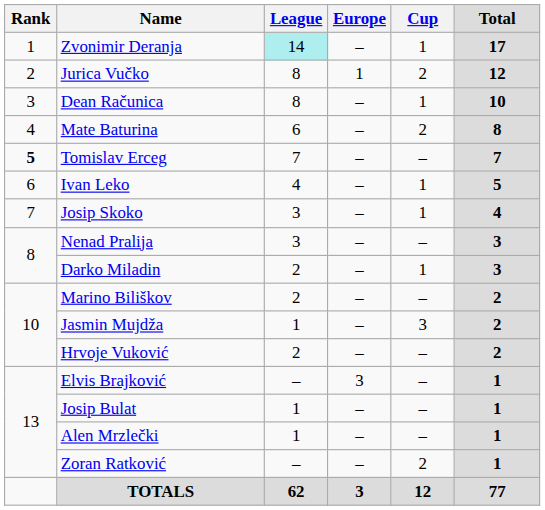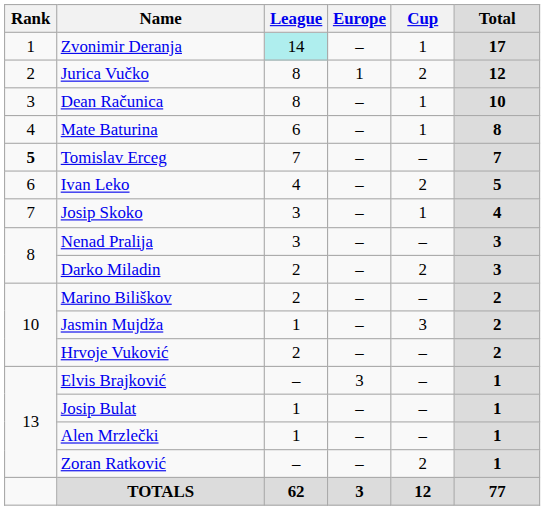 <table class="wikitable" style="font-size: 95%; text-align: center;">
 <tr>
 <th width=40>Rank</th>
 <th width=180>Name</th>
 <th width=50><a href='#'>League</a></th>
 <th width=50><a href='#'>Europe</a></th>
 <th width=50><a href='#'>Cup</a></th>
 <th width=70 style="background: #DCDCDC">Total</th>
 </tr>
 <tr>
 <td rowspan=1>1</td>
 <td style="text-align:left;"> <a href='#'>Zvonimir Deranja</a></td>
 <td style="background: paleturquoise;">14</td>
 <td>–</td>
 <td>1</td>
 <th style="background: #DCDCDC">17</th>
 </tr>
 <tr>
 <td rowspan=1>2</td>
 <td style="text-align:left;"> <a href='#'>Jurica Vučko</a></td>
 <td>8</td>
 <td>1</td>
 <td>2</td>
 <th style="background: #DCDCDC">12</th>
 </tr>
 <tr>
 <td rowspan=1>3</td>
 <td style="text-align:left;"> <a href='#'>Dean Računica</a></td>
 <td>8</td>
 <td>–</td>
 <td>1</td>
 <th style="background: #DCDCDC">10</th>
 </tr>
 <tr>
 <td rowspan=1>4</td>
 <td style="text-align:left;"> <a href='#'>Mate Baturina</a></td>
 <td>6</td>
 <td>–</td>
-<td>2</td>
+<td>1</td>
 <th style="background: #DCDCDC">8</th>
 </tr>
 <tr>
 <td rowspan=1><strong>5</strong></td>
 <td style="text-align:left;"> <a href='#'>Tomislav Erceg</a></td>
 <td>7</td>
 <td>–</td>
 <td>–</td>
 <th style="background: #DCDCDC">7</th>
 </tr>
 <tr>
 <td rowspan=1>6</td>
 <td style="text-align:left;"> <a href='#'>Ivan Leko</a></td>
 <td>4</td>
 <td>–</td>
-<td>1</td>
+<td>2</td>
 <th style="background: #DCDCDC">5</th>
 </tr>
 <tr>
 <td rowspan=1>7</td>
 <td style="text-align:left;"> <a href='#'>Josip Skoko</a></td>
 <td>3</td>
 <td>–</td>
 <td>1</td>
 <th style="background: #DCDCDC">4</th>
 </tr>
 <tr>
 <td rowspan=2>8</td>
 <td style="text-align:left;"> <a href='#'>Nenad Pralija</a></td>
 <td>3</td>
 <td>–</td>
 <td>–</td>
 <th style="background: #DCDCDC">3</th>
 </tr>
 <tr>
 <td style="text-align:left;"> <a href='#'>Darko Miladin</a></td>
 <td>2</td>
 <td>–</td>
-<td>1</td>
+<td>2</td>
 <th style="background: #DCDCDC">3</th>
 </tr>
 <tr>
 <td rowspan=3>10</td>
 <td style="text-align:left;"> <a href='#'>Marino Biliškov</a></td>
 <td>2</td>
 <td>–</td>
 <td>–</td>
 <th style="background: #DCDCDC">2</th>
 </tr>
 <tr>
 <td style="text-align:left;"> <a href='#'>Jasmin Mujdža</a></td>
 <td>1</td>
 <td>–</td>
 <td>3</td>
 <th style="background: #DCDCDC">2</th>
 </tr>
 <tr>
 <td style="text-align:left;"> <a href='#'>Hrvoje Vuković</a></td>
 <td>2</td>
 <td>–</td>
 <td>–</td>
 <th style="background: #DCDCDC">2</th>
 </tr>
 <tr>
 <td rowspan=4>13</td>
 <td style="text-align:left;"> <a href='#'>Elvis Brajković</a></td>
 <td>–</td>
 <td>3</td>
 <td>–</td>
 <th style="background: #DCDCDC">1</th>
 </tr>
 <tr>
 <td style="text-align:left;"> <a href='#'>Josip Bulat</a></td>
 <td>1</td>
 <td>–</td>
 <td>–</td>
 <th style="background: #DCDCDC">1</th>
 </tr>
 <tr>
 <td style="text-align:left;"> <a href='#'>Alen Mrzlečki</a></td>
 <td>1</td>
 <td>–</td>
 <td>–</td>
 <th style="background: #DCDCDC">1</th>
 </tr>
 <tr>
 <td style="text-align:left;"> <a href='#'>Zoran Ratković</a></td>
 <td>–</td>
 <td>–</td>
 <td>2</td>
 <th style="background: #DCDCDC">1</th>
 </tr>
 <tr>
 <td></td>
 <th style="background: #DCDCDC">TOTALS</th>
 <th style="background: #DCDCDC">62</th>
 <th style="background: #DCDCDC">3</th>
 <th style="background: #DCDCDC">12</th>
 <th style="background: #DCDCDC">77</th>
 </tr>
 </table>
